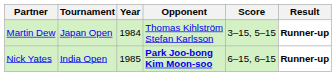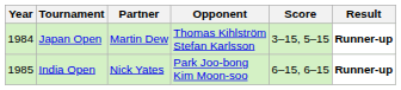 <table class="sortable wikitable" style="font-size: 90%;">
 <tr>
+<th>Year</th>
+<th>Tournament</th>
 <th>Partner</th>
-<th>Tournament</th>
-<th>Year</th>
 <th>Opponent</th>
 <th>Score</th>
 <th>Result</th>
 </tr>
 <tr style="background:#D4F1C5">
+<td align="center">1984</td>
+<td><a href='#'>Japan Open</a></td>
 <td> <a href='#'>Martin Dew</a></td>
-<td><a href='#'>Japan Open</a></td>
-<td align="center">1984</td>
 <td> <a href='#'>Thomas Kihlström</a><br> <a href='#'>Stefan Karlsson</a></td>
 <td>3–15, 5–15</td>
 <td style="text-align:left; background:white"> <strong>Runner-up</strong></td>
 </tr>
 <tr style="background:#D4F1C5">
+<td align="center">1985</td>
+<td><a href='#'>India Open</a></td>
 <td> <a href='#'>Nick Yates</a></td>
-<td><a href='#'>India Open</a></td>
-<td align="center">1985</td>
-<td><strong> <a href='#'>Park Joo-bong</a><br> <a href='#'>Kim Moon-soo</a></strong></td>
+<td> <a href='#'>Park Joo-bong</a><br> <a href='#'>Kim Moon-soo</a></td>
 <td>6–15, 6–15</td>
 <td style="text-align:left; background:white"> <strong>Runner-up</strong></td>
 </tr>
 </table>
